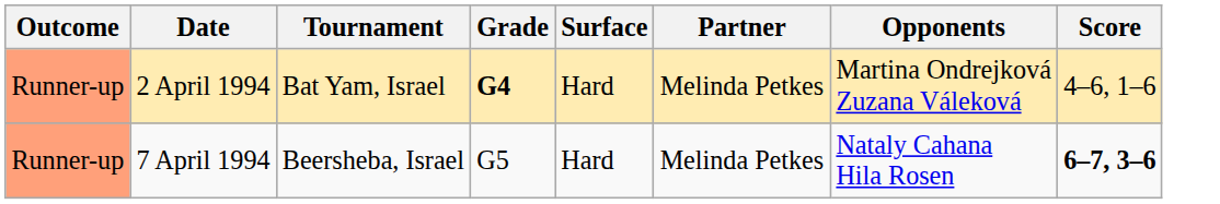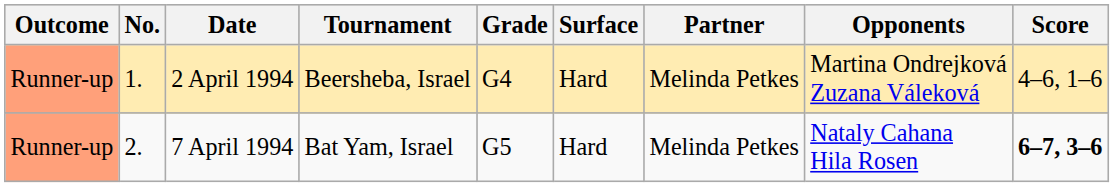 <table class="sortable wikitable" style=font-size:95%>
 <tr>
 <th>Outcome</th>
+<th>No.</th>
 <th>Date</th>
 <th>Tournament</th>
 <th>Grade</th>
 <th>Surface</th>
 <th>Partner</th>
 <th>Opponents</th>
 <th class="unsortable">Score</th>
 </tr>
 <tr bgcolor=#ffecb2>
 <td style="background:#ffa07a;">Runner-up</td>
+<td>1.</td>
 <td>2 April 1994</td>
-<td>Bat Yam, Israel</td>
-<td><strong>G4</strong></td>
+<td>Beersheba, Israel</td>
+<td>G4</td>
 <td>Hard</td>
 <td> Melinda Petkes</td>
 <td> Martina Ondrejková <br>  <a href='#'>Zuzana Váleková</a></td>
 <td>4–6, 1–6</td>
 </tr>
 <tr>
 <td style="background:#ffa07a;">Runner-up</td>
+<td>2.</td>
 <td>7 April 1994</td>
-<td>Beersheba, Israel</td>
+<td>Bat Yam, Israel</td>
 <td>G5</td>
 <td>Hard</td>
 <td> Melinda Petkes</td>
 <td> <a href='#'>Nataly Cahana</a> <br>  <a href='#'>Hila Rosen</a></td>
 <td><strong>6–7, 3–6</strong></td>
 </tr>
 </table>
